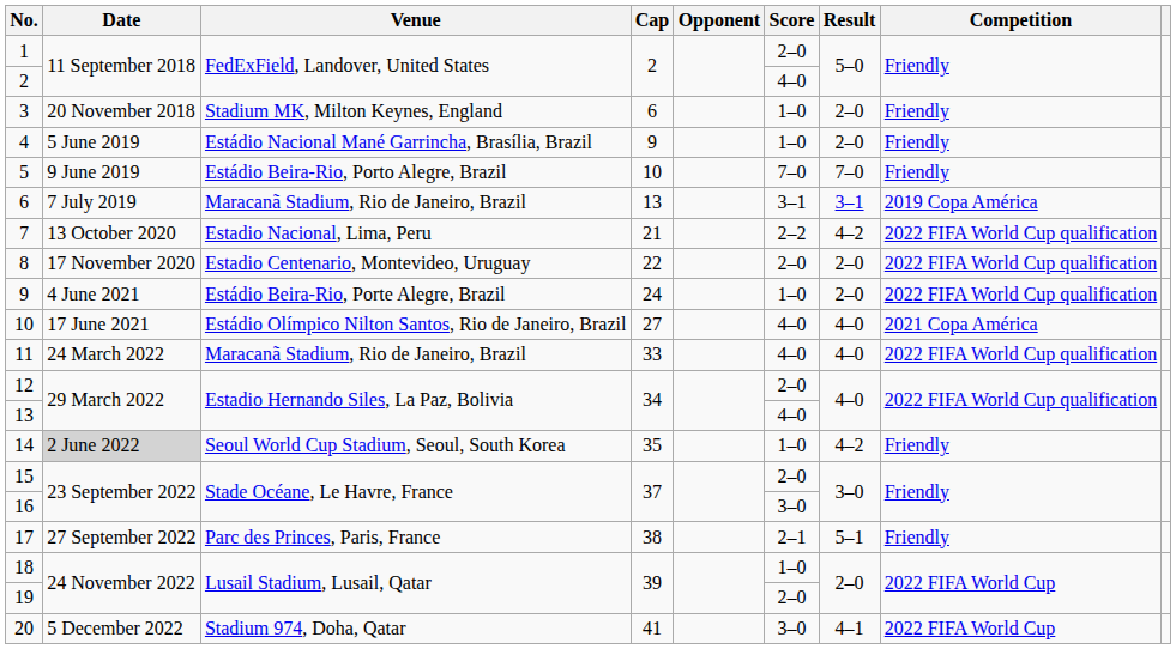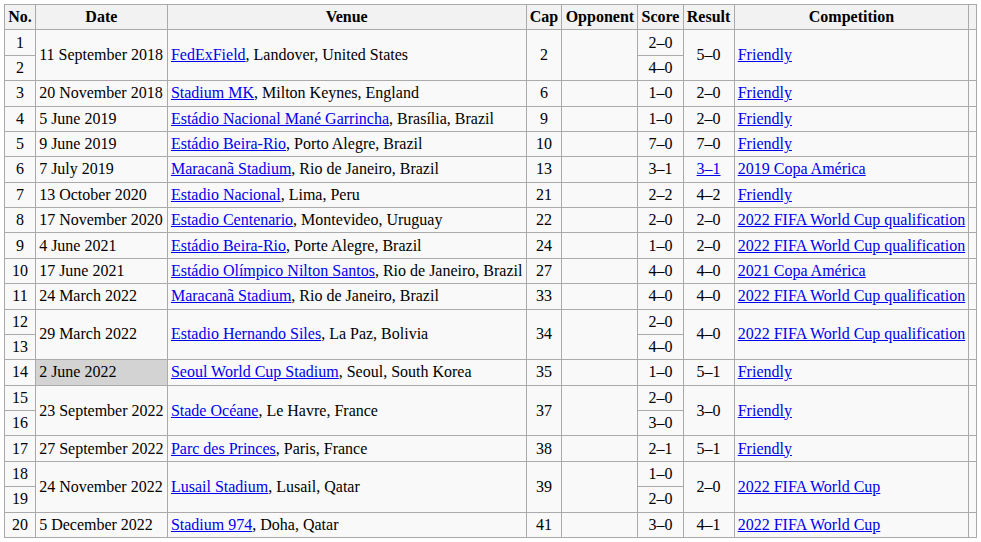 <table class="wikitable sortable">
 <tr>
 <th scope=col>No.</th>
 <th scope=col>Date</th>
 <th scope=col>Venue</th>
 <th scope=col>Cap</th>
 <th scope=col>Opponent</th>
 <th scope=col>Score</th>
 <th scope=col>Result</th>
 <th scope=col>Competition</th>
 <th scope=col class=unsortable></th>
 </tr>
 <tr>
 <td style="text-align: center;">1</td>
 <td rowspan="2">11 September 2018</td>
 <td rowspan="2"><a href='#'>FedExField</a>, Landover, United States</td>
 <td rowspan="2" style="text-align: center;">2</td>
 <td rowspan="2"></td>
 <td style="text-align: center;">2–0</td>
 <td rowspan="2" style="text-align: center;">5–0</td>
 <td rowspan="2"><a href='#'>Friendly</a></td>
 <td rowspan="2" style="text-align: center;"></td>
 </tr>
 <tr>
 <td style="text-align: center;">2</td>
 <td style="text-align: center;">4–0</td>
 </tr>
 <tr>
 <td style="text-align: center;">3</td>
 <td>20 November 2018</td>
 <td><a href='#'>Stadium MK</a>, Milton Keynes, England</td>
 <td style="text-align: center;">6</td>
 <td></td>
 <td style="text-align: center;">1–0</td>
 <td style="text-align: center;">2–0</td>
 <td><a href='#'>Friendly</a></td>
 <td style="text-align: center;"></td>
 </tr>
 <tr>
 <td style="text-align: center;">4</td>
 <td>5 June 2019</td>
 <td><a href='#'>Estádio Nacional Mané Garrincha</a>, Brasília, Brazil</td>
 <td style="text-align: center;">9</td>
 <td></td>
 <td style="text-align: center;">1–0</td>
 <td style="text-align: center;">2–0</td>
 <td><a href='#'>Friendly</a></td>
 <td style="text-align: center;"></td>
 </tr>
 <tr>
 <td style="text-align: center;">5</td>
 <td>9 June 2019</td>
 <td><a href='#'>Estádio Beira-Rio</a>, Porto Alegre, Brazil</td>
 <td style="text-align: center;">10</td>
 <td></td>
 <td style="text-align: center;">7–0</td>
 <td style="text-align: center;">7–0</td>
 <td><a href='#'>Friendly</a></td>
 <td style="text-align: center;"></td>
 </tr>
 <tr>
 <td style="text-align: center;">6</td>
 <td>7 July 2019</td>
 <td><a href='#'>Maracanã Stadium</a>, Rio de Janeiro, Brazil</td>
 <td style="text-align: center;">13</td>
 <td></td>
 <td style="text-align: center;">3–1</td>
 <td style="text-align: center;"><a href='#'>3–1</a></td>
 <td><a href='#'>2019 Copa América</a></td>
 <td style="text-align: center;"></td>
 </tr>
 <tr>
 <td style="text-align: center;">7</td>
 <td>13 October 2020</td>
 <td><a href='#'>Estadio Nacional</a>, Lima, Peru</td>
 <td style="text-align: center;">21</td>
 <td></td>
 <td style="text-align: center;">2–2</td>
 <td style="text-align: center;">4–2</td>
-<td><a href='#'>2022 FIFA World Cup qualification</a></td>
+<td><a href='#'>Friendly</a></td>
 <td style="text-align: center;"></td>
 </tr>
 <tr>
 <td style="text-align: center;">8</td>
 <td>17 November 2020</td>
 <td><a href='#'>Estadio Centenario</a>, Montevideo, Uruguay</td>
 <td style="text-align: center;">22</td>
 <td></td>
 <td style="text-align: center;">2–0</td>
 <td style="text-align: center;">2–0</td>
 <td><a href='#'>2022 FIFA World Cup qualification</a></td>
 <td style="text-align: center;"></td>
 </tr>
 <tr>
 <td style="text-align: center;">9</td>
 <td>4 June 2021</td>
 <td><a href='#'>Estádio Beira-Rio</a>, Porte Alegre, Brazil</td>
 <td style="text-align: center;">24</td>
 <td></td>
 <td style="text-align: center;">1–0</td>
 <td style="text-align: center;">2–0</td>
 <td><a href='#'>2022 FIFA World Cup qualification</a></td>
 <td style="text-align: center;"></td>
 </tr>
 <tr>
 <td style="text-align: center;">10</td>
 <td>17 June 2021</td>
 <td><a href='#'>Estádio Olímpico Nilton Santos</a>, Rio de Janeiro, Brazil</td>
 <td style="text-align: center;">27</td>
 <td></td>
 <td style="text-align: center;">4–0</td>
 <td style="text-align: center;">4–0</td>
 <td><a href='#'>2021 Copa América</a></td>
 <td style="text-align: center;"></td>
 </tr>
 <tr>
 <td style="text-align: center;">11</td>
 <td>24 March 2022</td>
 <td><a href='#'>Maracanã Stadium</a>, Rio de Janeiro, Brazil</td>
 <td style="text-align: center;">33</td>
 <td></td>
 <td style="text-align: center;">4–0</td>
 <td style="text-align: center;">4–0</td>
 <td><a href='#'>2022 FIFA World Cup qualification</a></td>
 <td style="text-align: center;"></td>
 </tr>
 <tr>
 <td style="text-align: center;">12</td>
 <td rowspan="2">29 March 2022</td>
 <td rowspan="2"><a href='#'>Estadio Hernando Siles</a>, La Paz, Bolivia</td>
 <td rowspan="2" style="text-align: center;">34</td>
 <td rowspan="2"></td>
 <td style="text-align: center;">2–0</td>
 <td rowspan="2" style="text-align: center;">4–0</td>
 <td rowspan="2"><a href='#'>2022 FIFA World Cup qualification</a></td>
 <td rowspan="2" style="text-align: center;"></td>
 </tr>
 <tr>
 <td style="text-align: center;">13</td>
 <td style="text-align: center;">4–0</td>
 </tr>
 <tr>
 <td style="text-align: center;">14</td>
 <td style="background: lightgrey;">2 June 2022</td>
 <td><a href='#'>Seoul World Cup Stadium</a>, Seoul, South Korea</td>
 <td style="text-align: center;">35</td>
 <td></td>
 <td style="text-align: center;">1–0</td>
-<td style="text-align: center;">4–2</td>
+<td style="text-align: center;">5–1</td>
 <td><a href='#'>Friendly</a></td>
 <td style="text-align: center;"></td>
 </tr>
 <tr>
 <td style="text-align: center;">15</td>
 <td rowspan="2">23 September 2022</td>
 <td rowspan="2"><a href='#'>Stade Océane</a>, Le Havre, France</td>
 <td rowspan="2" style="text-align: center;">37</td>
 <td rowspan="2"></td>
 <td style="text-align: center;">2–0</td>
 <td rowspan="2" style="text-align: center;">3–0</td>
 <td rowspan="2"><a href='#'>Friendly</a></td>
 <td rowspan="2" style="text-align: center;"></td>
 </tr>
 <tr>
 <td style="text-align: center;">16</td>
 <td style="text-align: center;">3–0</td>
 </tr>
 <tr>
 <td style="text-align: center;">17</td>
 <td>27 September 2022</td>
 <td><a href='#'>Parc des Princes</a>, Paris, France</td>
 <td style="text-align: center;">38</td>
 <td></td>
 <td style="text-align: center;">2–1</td>
 <td style="text-align: center;">5–1</td>
 <td><a href='#'>Friendly</a></td>
 <td style="text-align: center;"></td>
 </tr>
 <tr>
 <td style="text-align: center;">18</td>
 <td rowspan="2">24 November 2022</td>
 <td rowspan="2"><a href='#'>Lusail Stadium</a>, Lusail, Qatar</td>
 <td rowspan="2" style="text-align: center;">39</td>
 <td rowspan="2"></td>
 <td style="text-align: center;">1–0</td>
 <td rowspan="2" style="text-align: center;">2–0</td>
 <td rowspan="2"><a href='#'>2022 FIFA World Cup</a></td>
 <td rowspan="2" style="text-align: center;"></td>
 </tr>
 <tr>
 <td style="text-align: center;">19</td>
 <td style="text-align: center;">2–0</td>
 </tr>
 <tr>
 <td style="text-align: center;">20</td>
 <td>5 December 2022</td>
 <td><a href='#'>Stadium 974</a>, Doha, Qatar</td>
 <td style="text-align: center;">41</td>
 <td></td>
 <td style="text-align: center;">3–0</td>
 <td style="text-align: center;">4–1</td>
 <td rowspan="2"><a href='#'>2022 FIFA World Cup</a></td>
 <td style="text-align: center;"></td>
 </tr>
 </table>
